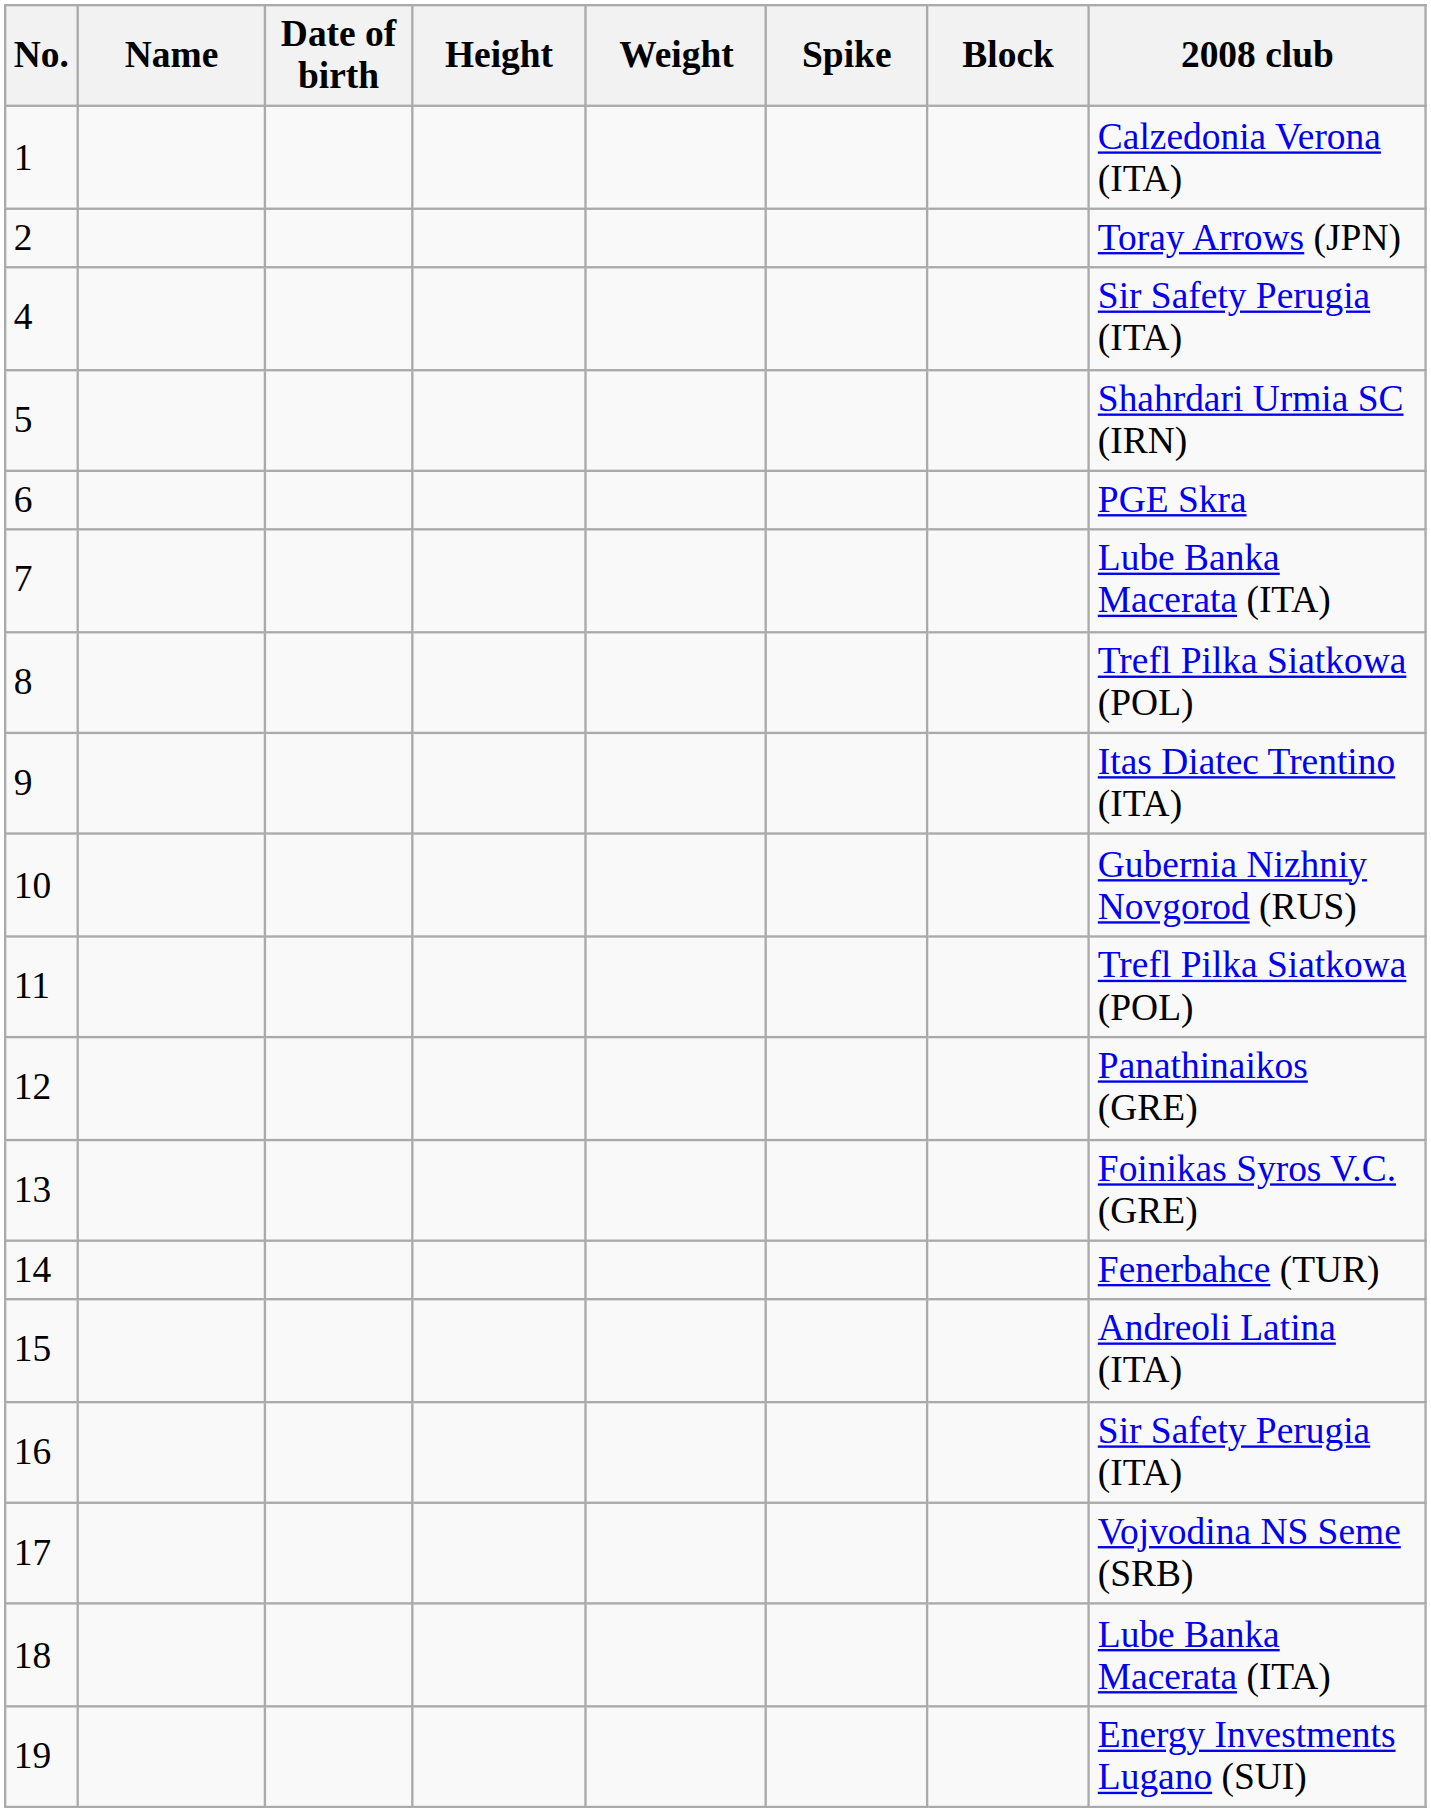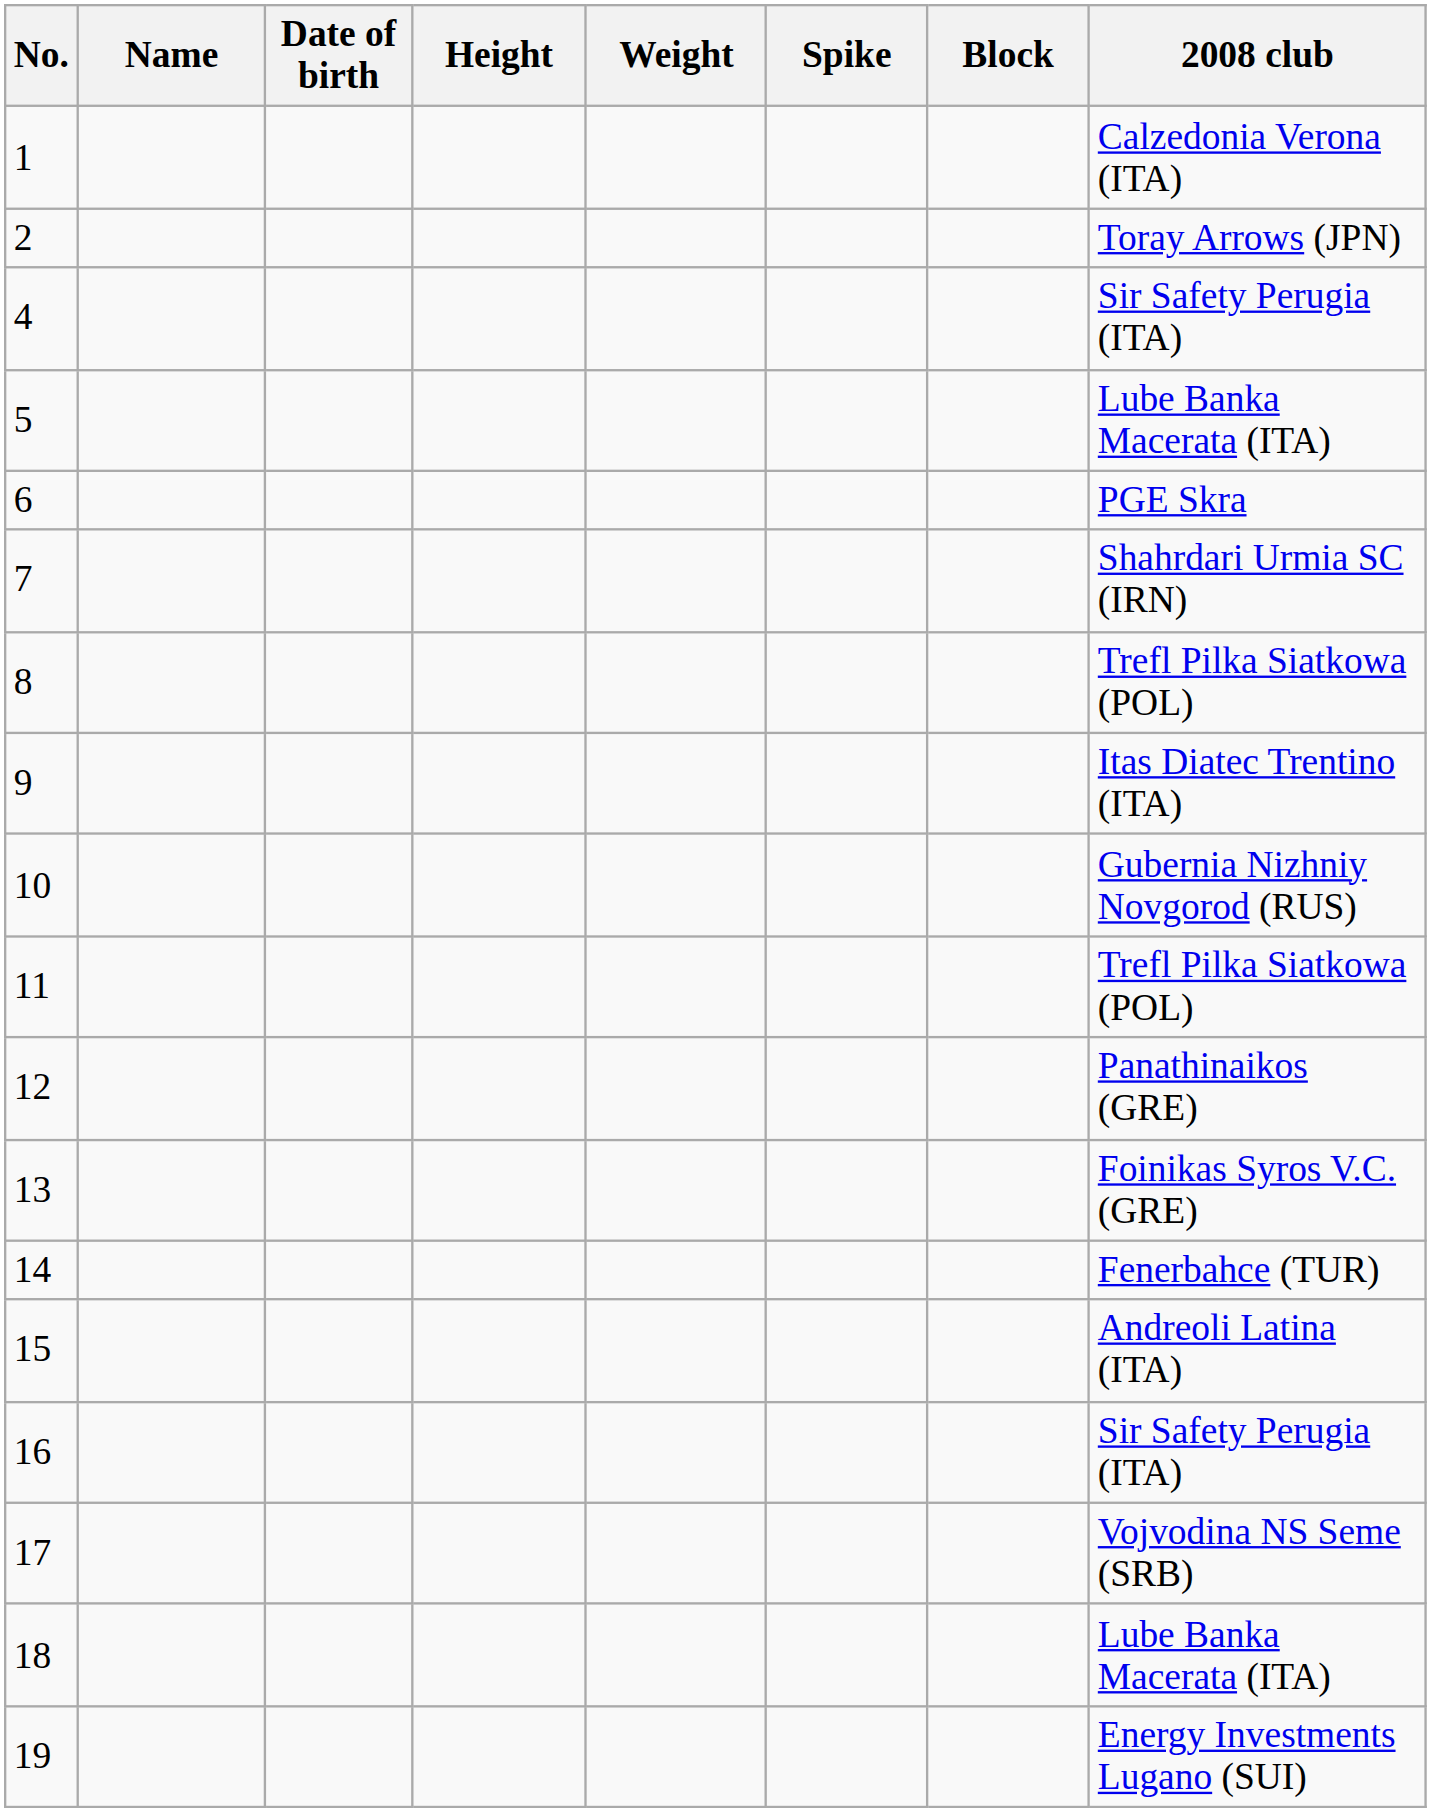 <table class="wikitable sortable" style=font-size:100%; text-align:center;>
 <tr>
 <th>No.</th>
 <th style=width:12em>Name</th>
 <th style=width:8em>Date of birth</th>
 <th style=width:9em>Height</th>
 <th style=width:9em>Weight</th>
 <th style=width:9em>Spike</th>
 <th style=width:9em>Block</th>
 <th style=width:19em>2008 club</th>
 </tr>
 <tr>
 <td>1</td>
 <td align=left></td>
 <td align=right></td>
 <td></td>
 <td></td>
 <td></td>
 <td></td>
 <td align=left><a href='#'>Calzedonia Verona</a> (ITA)</td>
 </tr>
 <tr>
 <td>2</td>
 <td align=left></td>
 <td align=right></td>
 <td></td>
 <td></td>
 <td></td>
 <td></td>
 <td align=left><a href='#'>Toray Arrows</a> (JPN)</td>
 </tr>
 <tr>
 <td>4</td>
 <td align=left></td>
 <td align=right></td>
 <td></td>
 <td></td>
 <td></td>
 <td></td>
 <td align=left><a href='#'>Sir Safety Perugia</a> (ITA)</td>
 </tr>
 <tr>
 <td>5</td>
 <td align=left></td>
 <td align=right></td>
 <td></td>
 <td></td>
 <td></td>
 <td></td>
-<td align=left><a href='#'>Shahrdari Urmia SC</a> (IRN)</td>
+<td align=left><a href='#'>Lube Banka Macerata</a> (ITA)</td>
 </tr>
 <tr>
 <td>6</td>
 <td align=left></td>
 <td align=right></td>
 <td></td>
 <td></td>
 <td></td>
 <td></td>
 <td align=left><a href='#'>PGE Skra</a></td>
 </tr>
 <tr>
 <td>7</td>
 <td align=left></td>
 <td align=right></td>
 <td></td>
 <td></td>
 <td></td>
 <td></td>
-<td align=left><a href='#'>Lube Banka Macerata</a> (ITA)</td>
+<td align=left><a href='#'>Shahrdari Urmia SC</a> (IRN)</td>
 </tr>
 <tr>
 <td>8</td>
 <td align=left></td>
 <td align=right></td>
 <td></td>
 <td></td>
 <td></td>
 <td></td>
 <td align=left><a href='#'>Trefl Pilka Siatkowa</a> (POL)</td>
 </tr>
 <tr>
 <td>9</td>
 <td align=left></td>
 <td align=right></td>
 <td></td>
 <td></td>
 <td></td>
 <td></td>
 <td align=left><a href='#'>Itas Diatec Trentino</a> (ITA)</td>
 </tr>
 <tr>
 <td>10</td>
 <td align=left></td>
 <td align=right></td>
 <td></td>
 <td></td>
 <td></td>
 <td></td>
 <td align=left><a href='#'>Gubernia Nizhniy Novgorod</a> (RUS)</td>
 </tr>
 <tr>
 <td>11</td>
 <td align=left></td>
 <td align=right></td>
 <td></td>
 <td></td>
 <td></td>
 <td></td>
 <td align=left><a href='#'>Trefl Pilka Siatkowa</a> (POL)</td>
 </tr>
 <tr>
 <td>12</td>
 <td align=left></td>
 <td align=right></td>
 <td></td>
 <td></td>
 <td></td>
 <td></td>
 <td align=left><a href='#'>Panathinaikos</a> (GRE)</td>
 </tr>
 <tr>
 <td>13</td>
 <td align=left></td>
 <td align=right></td>
 <td></td>
 <td></td>
 <td></td>
 <td></td>
 <td align=left><a href='#'>Foinikas Syros V.C.</a> (GRE)</td>
 </tr>
 <tr>
 <td>14</td>
 <td align=left></td>
 <td align=right></td>
 <td></td>
 <td></td>
 <td></td>
 <td></td>
 <td align=left><a href='#'>Fenerbahce</a> (TUR)</td>
 </tr>
 <tr>
 <td>15</td>
 <td align=left></td>
 <td align=right></td>
 <td></td>
 <td></td>
 <td></td>
 <td></td>
 <td align=left><a href='#'>Andreoli Latina</a> (ITA)</td>
 </tr>
 <tr>
 <td>16</td>
 <td align=left></td>
 <td align=right></td>
 <td></td>
 <td></td>
 <td></td>
 <td></td>
 <td align=left><a href='#'>Sir Safety Perugia</a> (ITA)</td>
 </tr>
 <tr>
 <td>17</td>
 <td align=left></td>
 <td align=right></td>
 <td></td>
 <td></td>
 <td></td>
 <td></td>
 <td align=left><a href='#'>Vojvodina NS Seme</a> (SRB)</td>
 </tr>
 <tr>
 <td>18</td>
 <td align=left></td>
 <td align=right></td>
 <td></td>
 <td></td>
 <td></td>
 <td></td>
 <td align=left><a href='#'>Lube Banka Macerata</a> (ITA)</td>
 </tr>
 <tr>
 <td>19</td>
 <td align=left></td>
 <td align=right></td>
 <td></td>
 <td></td>
 <td></td>
 <td></td>
 <td align=left><a href='#'>Energy Investments Lugano</a> (SUI)</td>
 </tr>
 </table>
